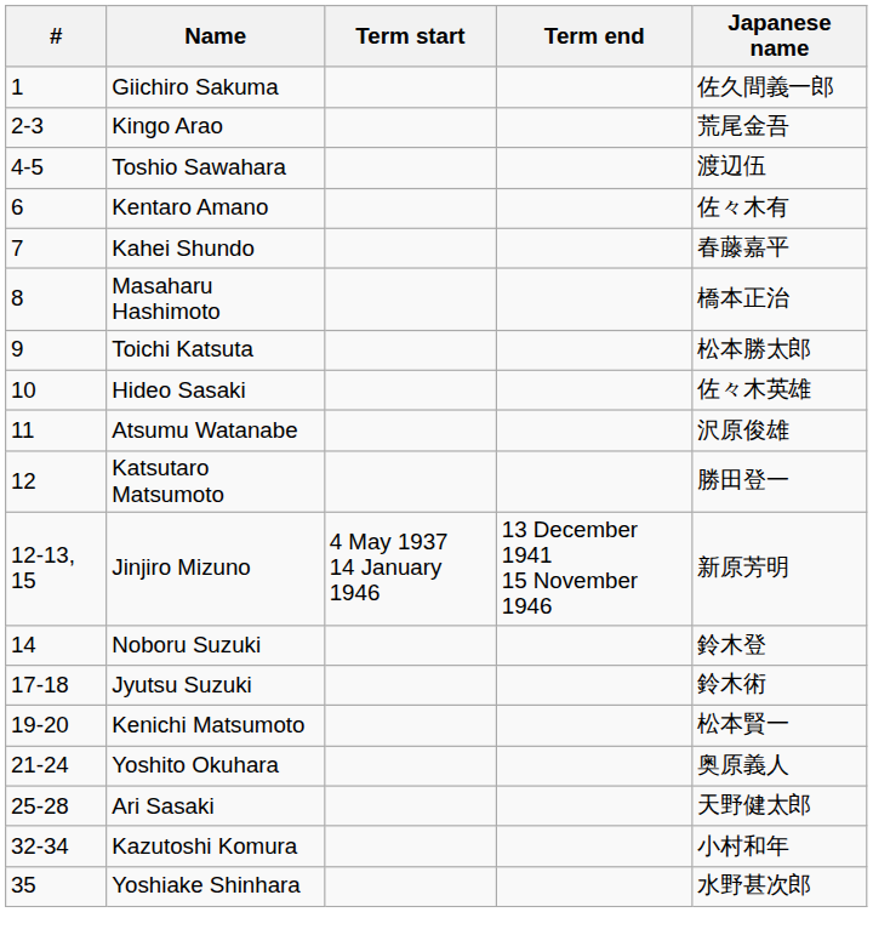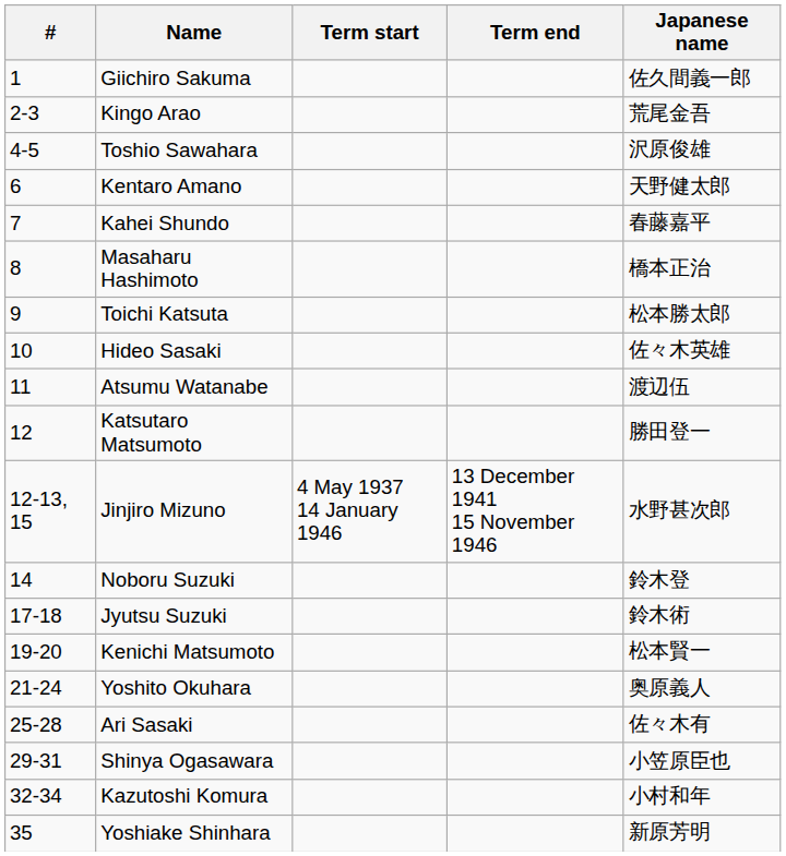 <table class="wikitable sortable">
 <tr>
 <th>#</th>
 <th>Name</th>
 <th>Term start</th>
 <th>Term end</th>
 <th>Japanese name</th>
 </tr>
 <tr>
 <td>1</td>
 <td>Giichiro Sakuma</td>
 <td></td>
 <td></td>
 <td>佐久間義一郎</td>
 </tr>
 <tr>
 <td>2-3</td>
 <td>Kingo Arao</td>
 <td></td>
 <td></td>
 <td>荒尾金吾</td>
 </tr>
 <tr>
 <td>4-5</td>
 <td>Toshio Sawahara</td>
 <td></td>
 <td></td>
-<td>渡辺伍</td>
+<td>沢原俊雄</td>
 </tr>
 <tr>
 <td>6</td>
 <td>Kentaro Amano</td>
 <td></td>
 <td></td>
-<td>佐々木有</td>
+<td>天野健太郎</td>
 </tr>
 <tr>
 <td>7</td>
 <td>Kahei Shundo</td>
 <td></td>
 <td></td>
 <td>春藤嘉平</td>
 </tr>
 <tr>
 <td>8</td>
 <td>Masaharu Hashimoto</td>
 <td></td>
 <td></td>
 <td>橋本正治</td>
 </tr>
 <tr>
 <td>9</td>
 <td>Toichi Katsuta</td>
 <td></td>
 <td></td>
 <td>松本勝太郎</td>
 </tr>
 <tr>
 <td>10</td>
 <td>Hideo Sasaki</td>
 <td></td>
 <td></td>
 <td>佐々木英雄</td>
 </tr>
 <tr>
 <td>11</td>
 <td>Atsumu Watanabe</td>
 <td></td>
 <td></td>
-<td>沢原俊雄</td>
+<td>渡辺伍</td>
 </tr>
 <tr>
 <td>12</td>
 <td>Katsutaro Matsumoto</td>
 <td></td>
 <td></td>
 <td>勝田登一</td>
 </tr>
 <tr>
 <td>12-13, 15</td>
 <td>Jinjiro Mizuno</td>
 <td>4 May 1937<br>14 January 1946<br></td>
 <td>13 December 1941<br>15 November 1946<br></td>
-<td>新原芳明</td>
+<td>水野甚次郎</td>
 </tr>
 <tr>
 <td>14</td>
 <td>Noboru Suzuki</td>
 <td></td>
 <td></td>
 <td>鈴木登</td>
 </tr>
 <tr>
 <td>17-18</td>
 <td>Jyutsu Suzuki</td>
 <td></td>
 <td></td>
 <td>鈴木術</td>
 </tr>
 <tr>
 <td>19-20</td>
 <td>Kenichi Matsumoto</td>
 <td></td>
 <td></td>
 <td>松本賢一</td>
 </tr>
 <tr>
 <td>21-24</td>
 <td>Yoshito Okuhara</td>
 <td></td>
 <td></td>
 <td>奥原義人</td>
 </tr>
 <tr>
 <td>25-28</td>
 <td>Ari Sasaki</td>
 <td></td>
 <td></td>
-<td>天野健太郎</td>
+<td>佐々木有</td>
+</tr>
+<tr>
+<td>29-31</td>
+<td>Shinya Ogasawara</td>
+<td></td>
+<td></td>
+<td>小笠原臣也</td>
 </tr>
 <tr>
 <td>32-34</td>
 <td>Kazutoshi Komura</td>
 <td></td>
 <td></td>
 <td>小村和年</td>
 </tr>
 <tr>
 <td>35</td>
 <td>Yoshiake Shinhara</td>
 <td></td>
 <td></td>
-<td>水野甚次郎</td>
+<td>新原芳明</td>
 </tr>
 </table>
